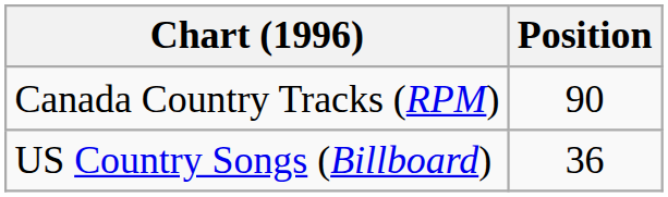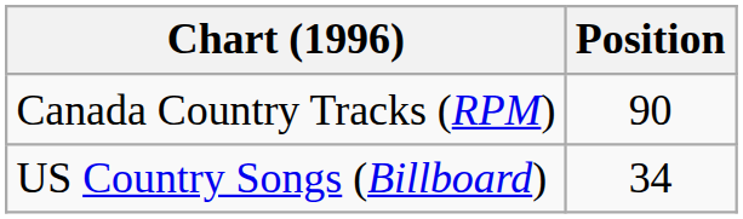 <table class="wikitable sortable">
 <tr>
 <th scope="col">Chart (1996)</th>
 <th scope="col">Position</th>
 </tr>
 <tr>
 <td>Canada Country Tracks (<em><a href='#'>RPM</a></em>)</td>
 <td align="center">90</td>
 </tr>
 <tr>
 <td>US <a href='#'>Country Songs</a> (<em><a href='#'>Billboard</a></em>)</td>
-<td align="center">36</td>
+<td align="center">34</td>
 </tr>
 </table>
